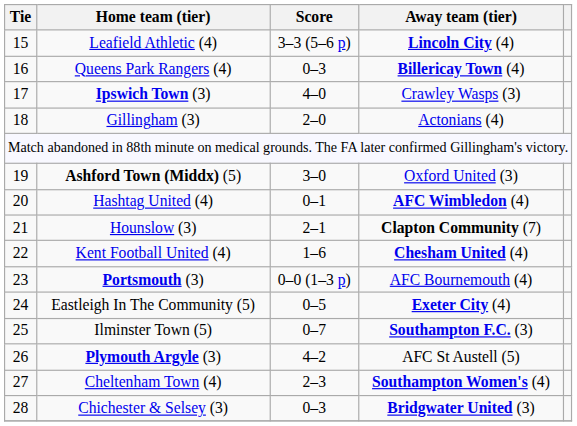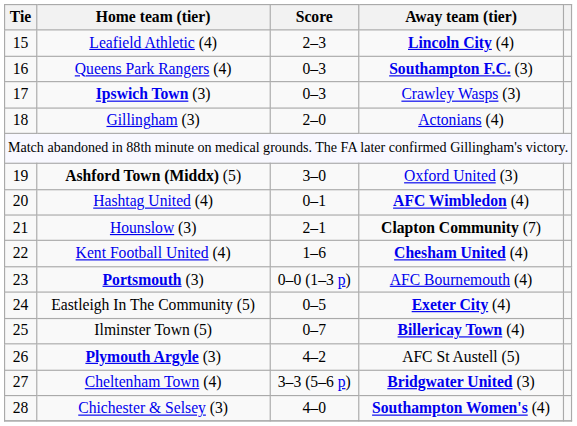 <table class="wikitable" style="text-align:center; font-size:85%">
 <tr>
 <th>Tie</th>
 <th>Home team (tier)</th>
 <th>Score</th>
 <th>Away team (tier)</th>
 <th></th>
 </tr>
 <tr>
 <td>15</td>
 <td><a href='#'>Leafield Athletic</a> (4)</td>
-<td>3–3 (5–6 <a href='#'>p</a>)</td>
+<td>2–3</td>
 <td><strong><a href='#'>Lincoln City</a></strong> (4)</td>
 <td></td>
 </tr>
 <tr>
 <td>16</td>
 <td><a href='#'>Queens Park Rangers</a> (4)</td>
 <td>0–3</td>
-<td><strong><a href='#'>Billericay Town</a></strong> (4)</td>
+<td><strong><a href='#'>Southampton F.C.</a></strong> (3)</td>
 <td></td>
 </tr>
 <tr>
 <td>17</td>
 <td><strong><a href='#'>Ipswich Town</a></strong> (3)</td>
-<td>4–0</td>
+<td>0–3</td>
 <td><a href='#'>Crawley Wasps</a> (3)</td>
 <td></td>
 </tr>
 <tr>
 <td>18</td>
 <td><a href='#'>Gillingham</a> (3)</td>
 <td>2–0</td>
 <td><a href='#'>Actonians</a> (4)</td>
 <td></td>
 </tr>
 <tr>
 <td colspan="5" style="background:GhostWhite; height:20px; text-align:center; font-size:90%">Match abandoned in 88th minute on medical grounds. The FA later confirmed Gillingham's victory.</td>
 </tr>
 <tr>
 <td>19</td>
 <td><strong>Ashford Town (Middx)</strong> (5)</td>
 <td>3–0</td>
 <td><a href='#'>Oxford United</a> (3)</td>
 <td></td>
 </tr>
 <tr>
 <td>20</td>
 <td><a href='#'>Hashtag United</a> (4)</td>
 <td>0–1</td>
 <td><strong><a href='#'>AFC Wimbledon</a></strong> (4)</td>
 <td></td>
 </tr>
 <tr>
 <td>21</td>
 <td><a href='#'>Hounslow</a> (3)</td>
 <td>2–1</td>
 <td><strong>Clapton Community</strong> (7)</td>
 <td></td>
 </tr>
 <tr>
 <td>22</td>
 <td><a href='#'>Kent Football United</a> (4)</td>
 <td>1–6</td>
 <td><strong><a href='#'>Chesham United</a></strong> (4)</td>
 <td></td>
 </tr>
 <tr>
 <td>23</td>
 <td><strong><a href='#'>Portsmouth</a></strong> (3)</td>
 <td>0–0 (1–3 <a href='#'>p</a>)</td>
 <td><a href='#'>AFC Bournemouth</a> (4)</td>
 <td></td>
 </tr>
 <tr>
 <td>24</td>
 <td>Eastleigh In The Community (5)</td>
 <td>0–5</td>
 <td><strong><a href='#'>Exeter City</a></strong> (4)</td>
 <td></td>
 </tr>
 <tr>
 <td>25</td>
 <td>Ilminster Town (5)</td>
 <td>0–7</td>
-<td><strong><a href='#'>Southampton F.C.</a></strong> (3)</td>
+<td><strong><a href='#'>Billericay Town</a></strong> (4)</td>
 <td></td>
 </tr>
 <tr>
 <td>26</td>
 <td><strong><a href='#'>Plymouth Argyle</a></strong> (3)</td>
 <td>4–2</td>
 <td>AFC St Austell (5)</td>
 <td></td>
 </tr>
 <tr>
 <td>27</td>
 <td><a href='#'>Cheltenham Town</a> (4)</td>
-<td>2–3</td>
-<td><strong><a href='#'>Southampton Women's</a></strong> (4)</td>
+<td>3–3 (5–6 <a href='#'>p</a>)</td>
+<td><strong><a href='#'>Bridgwater United</a></strong> (3)</td>
 <td></td>
 </tr>
 <tr>
 <td>28</td>
 <td><a href='#'>Chichester & Selsey</a> (3)</td>
-<td>0–3</td>
-<td><strong><a href='#'>Bridgwater United</a></strong> (3)</td>
+<td>4–0</td>
+<td><strong><a href='#'>Southampton Women's</a></strong> (4)</td>
 <td></td>
 </tr>
 <tr>
 </tr>
 </table>
